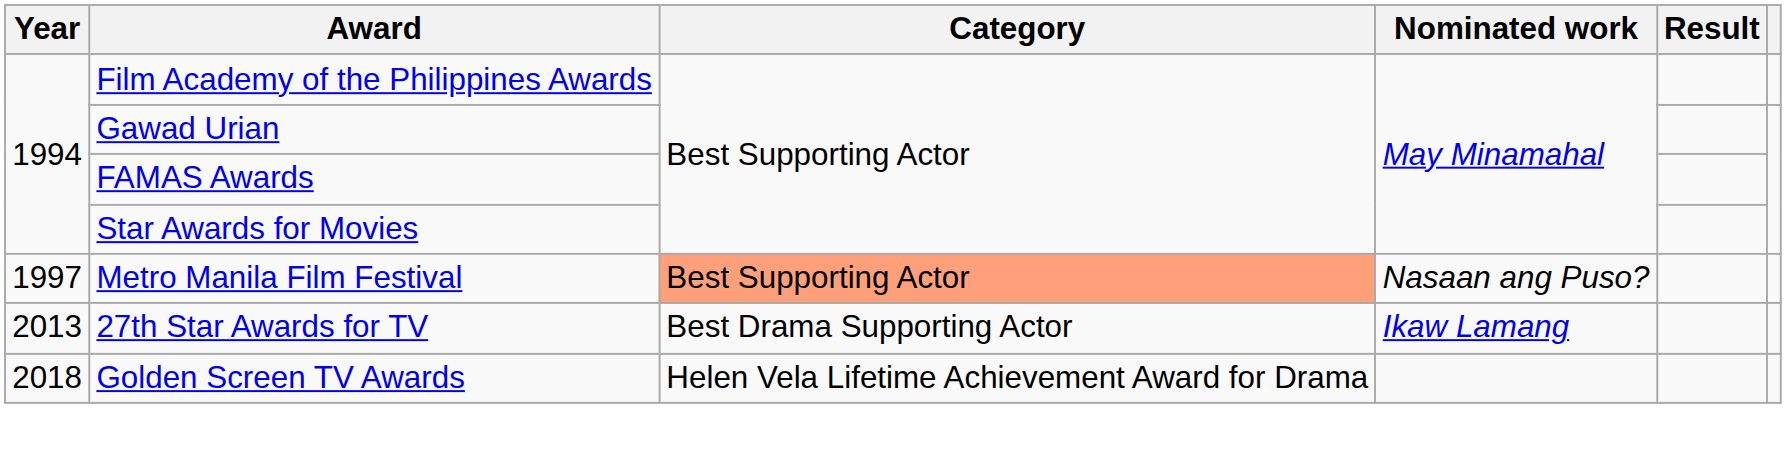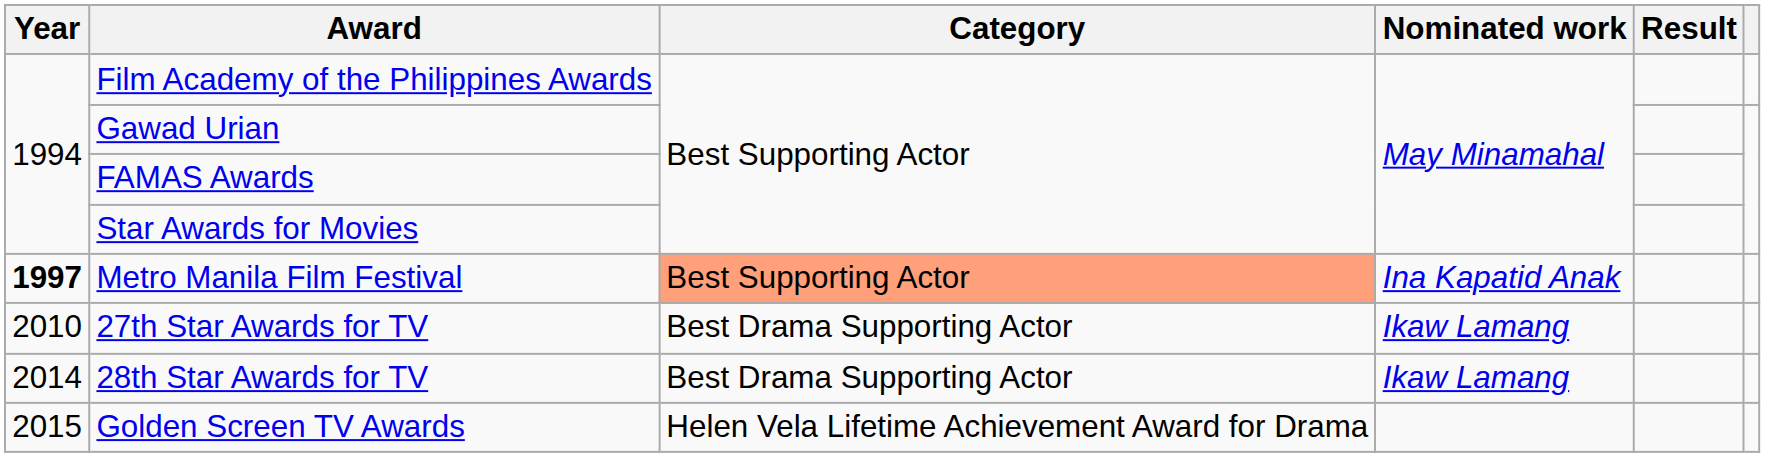 <table class="wikitable">
 <tr>
 <th>Year</th>
 <th>Award</th>
 <th>Category</th>
 <th>Nominated work</th>
 <th>Result</th>
 <th></th>
 </tr>
 <tr>
 <td rowspan="4">1994</td>
 <td><a href='#'>Film Academy of the Philippines Awards</a></td>
 <td rowspan="4">Best Supporting Actor</td>
 <td rowspan="4"><em><a href='#'>May Minamahal</a></em></td>
 <td></td>
 <td></td>
 </tr>
 <tr>
 <td><a href='#'>Gawad Urian</a></td>
 <td></td>
 <td rowspan="3"></td>
 </tr>
 <tr>
 <td><a href='#'>FAMAS Awards</a></td>
 <td></td>
 </tr>
 <tr>
 <td><a href='#'>Star Awards for Movies</a></td>
 <td></td>
 </tr>
 <tr>
-<td>1997</td>
+<td><strong>1997</strong></td>
 <td><a href='#'>Metro Manila Film Festival</a></td>
 <td style="background: lightsalmon;">Best Supporting Actor</td>
-<td><em>Nasaan ang Puso?</em></td>
+<td><em><a href='#'>Ina Kapatid Anak</a></em></td>
 <td></td>
 <td></td>
 </tr>
 <tr>
-<td>2013</td>
+<td>2010</td>
 <td><a href='#'>27th Star Awards for TV</a></td>
 <td>Best Drama Supporting Actor</td>
 <td><em><a href='#'>Ikaw Lamang</a></em></td>
 <td></td>
 <td></td>
 </tr>
 <tr>
-<td>2018</td>
+<td>2014</td>
+<td><a href='#'>28th Star Awards for TV</a></td>
+<td>Best Drama Supporting Actor</td>
+<td><em><a href='#'>Ikaw Lamang</a></em></td>
+<td></td>
+<td></td>
+</tr>
+<tr>
+<td>2015</td>
 <td><a href='#'>Golden Screen TV Awards</a></td>
 <td>Helen Vela Lifetime Achievement Award for Drama</td>
 <td></td>
 <td></td>
 <td></td>
 </tr>
 </table>
